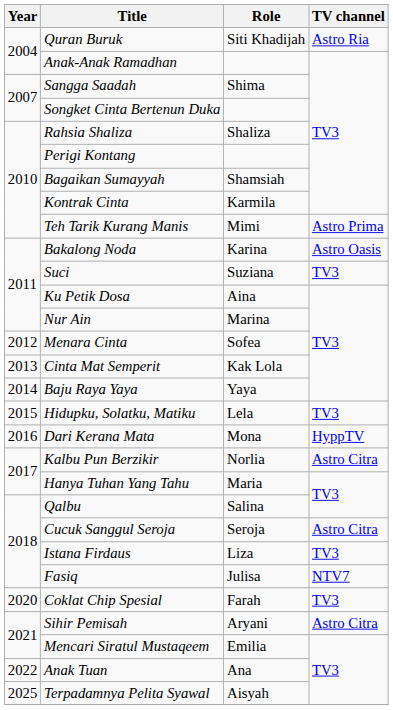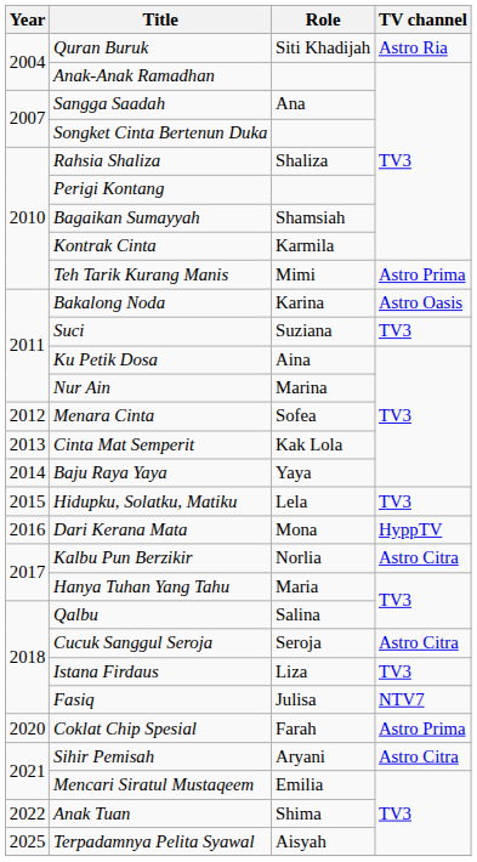 <table class="wikitable">
 <tr>
 <th>Year</th>
 <th>Title</th>
 <th>Role</th>
 <th>TV channel</th>
 </tr>
 <tr>
 <td rowspan="2">2004</td>
 <td><em>Quran Buruk</em></td>
 <td>Siti Khadijah</td>
 <td><a href='#'>Astro Ria</a></td>
 </tr>
 <tr>
 <td><em>Anak-Anak Ramadhan</em></td>
 <td></td>
 <td rowspan="7"><a href='#'>TV3</a></td>
 </tr>
 <tr>
 <td rowspan="2">2007</td>
 <td><em>Sangga Saadah</em></td>
-<td>Shima</td>
+<td>Ana</td>
 </tr>
 <tr>
 <td><em>Songket Cinta Bertenun Duka</em></td>
 <td></td>
 </tr>
 <tr>
 <td rowspan="5">2010</td>
 <td><em>Rahsia Shaliza</em></td>
 <td>Shaliza</td>
 </tr>
 <tr>
 <td><em>Perigi Kontang</em></td>
 <td></td>
 </tr>
 <tr>
 <td><em>Bagaikan Sumayyah</em></td>
 <td>Shamsiah</td>
 </tr>
 <tr>
 <td><em>Kontrak Cinta</em></td>
 <td>Karmila</td>
 </tr>
 <tr>
 <td><em>Teh Tarik Kurang Manis</em></td>
 <td>Mimi</td>
 <td><a href='#'>Astro Prima</a></td>
 </tr>
 <tr>
 <td rowspan="4">2011</td>
 <td><em>Bakalong Noda</em></td>
 <td>Karina</td>
 <td><a href='#'>Astro Oasis</a></td>
 </tr>
 <tr>
 <td><em>Suci</em></td>
 <td>Suziana</td>
 <td><a href='#'>TV3</a></td>
 </tr>
 <tr>
 <td><em>Ku Petik Dosa</em></td>
 <td>Aina</td>
 <td rowspan="5"><a href='#'>TV3</a></td>
 </tr>
 <tr>
 <td><em>Nur Ain</em></td>
 <td>Marina</td>
 </tr>
 <tr>
 <td>2012</td>
 <td><em>Menara Cinta</em></td>
 <td>Sofea</td>
 </tr>
 <tr>
 <td>2013</td>
 <td><em>Cinta Mat Semperit</em></td>
 <td>Kak Lola</td>
 </tr>
 <tr>
 <td>2014</td>
 <td><em>Baju Raya Yaya</em></td>
 <td>Yaya</td>
 </tr>
 <tr>
 <td>2015</td>
 <td><em>Hidupku, Solatku, Matiku</em></td>
 <td>Lela</td>
 <td><a href='#'>TV3</a></td>
 </tr>
 <tr>
 <td>2016</td>
 <td><em>Dari Kerana Mata</em></td>
 <td>Mona</td>
 <td><a href='#'>HyppTV</a></td>
 </tr>
 <tr>
 <td rowspan="2">2017</td>
 <td><em>Kalbu Pun Berzikir</em></td>
 <td>Norlia</td>
 <td><a href='#'>Astro Citra</a></td>
 </tr>
 <tr>
 <td><em>Hanya Tuhan Yang Tahu</em></td>
 <td>Maria</td>
 <td rowspan="2"><a href='#'>TV3</a></td>
 </tr>
 <tr>
 <td rowspan="4">2018</td>
 <td><em>Qalbu</em></td>
 <td>Salina</td>
 </tr>
 <tr>
 <td><em>Cucuk Sanggul Seroja</em></td>
 <td>Seroja</td>
 <td><a href='#'>Astro Citra</a></td>
 </tr>
 <tr>
 <td><em>Istana Firdaus</em></td>
 <td>Liza</td>
 <td><a href='#'>TV3</a></td>
 </tr>
 <tr>
 <td><em>Fasiq</em></td>
 <td>Julisa</td>
 <td><a href='#'>NTV7</a></td>
 </tr>
 <tr>
 <td>2020</td>
 <td><em>Coklat Chip Spesial</em></td>
 <td>Farah</td>
-<td><a href='#'>TV3</a></td>
+<td><a href='#'>Astro Prima</a></td>
 </tr>
 <tr>
 <td rowspan="2">2021</td>
 <td><em>Sihir Pemisah</em></td>
 <td>Aryani</td>
 <td><a href='#'>Astro Citra</a></td>
 </tr>
 <tr>
 <td><em>Mencari Siratul Mustaqeem</em></td>
 <td>Emilia</td>
 <td rowspan="3"><a href='#'>TV3</a></td>
 </tr>
 <tr>
 <td>2022</td>
 <td><em>Anak Tuan</em></td>
-<td>Ana</td>
+<td>Shima</td>
 </tr>
 <tr>
 <td>2025</td>
 <td><em>Terpadamnya Pelita Syawal</em></td>
 <td>Aisyah</td>
 </tr>
 <tr>
 </tr>
 </table>
